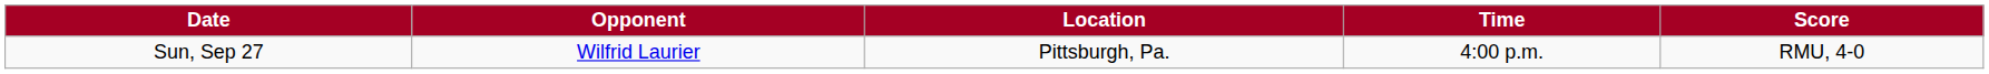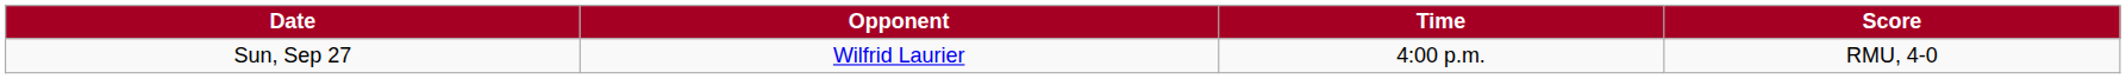 <table class="wikitable" style="width:80%;">
 <tr style="text-align:center; background:#a50024; color:white;">
 <td><strong>Date</strong></td>
 <td><strong>Opponent</strong></td>
-<td><strong>Location</strong></td>
 <td><strong>Time</strong></td>
 <td><strong>Score</strong></td>
 </tr>
 <tr style="text-align:center;" bgcolor="">
 <td>Sun, Sep 27</td>
 <td><a href='#'>Wilfrid Laurier</a></td>
-<td>Pittsburgh, Pa.</td>
 <td>4:00 p.m.</td>
 <td>RMU, 4-0</td>
 </tr>
 </table>
